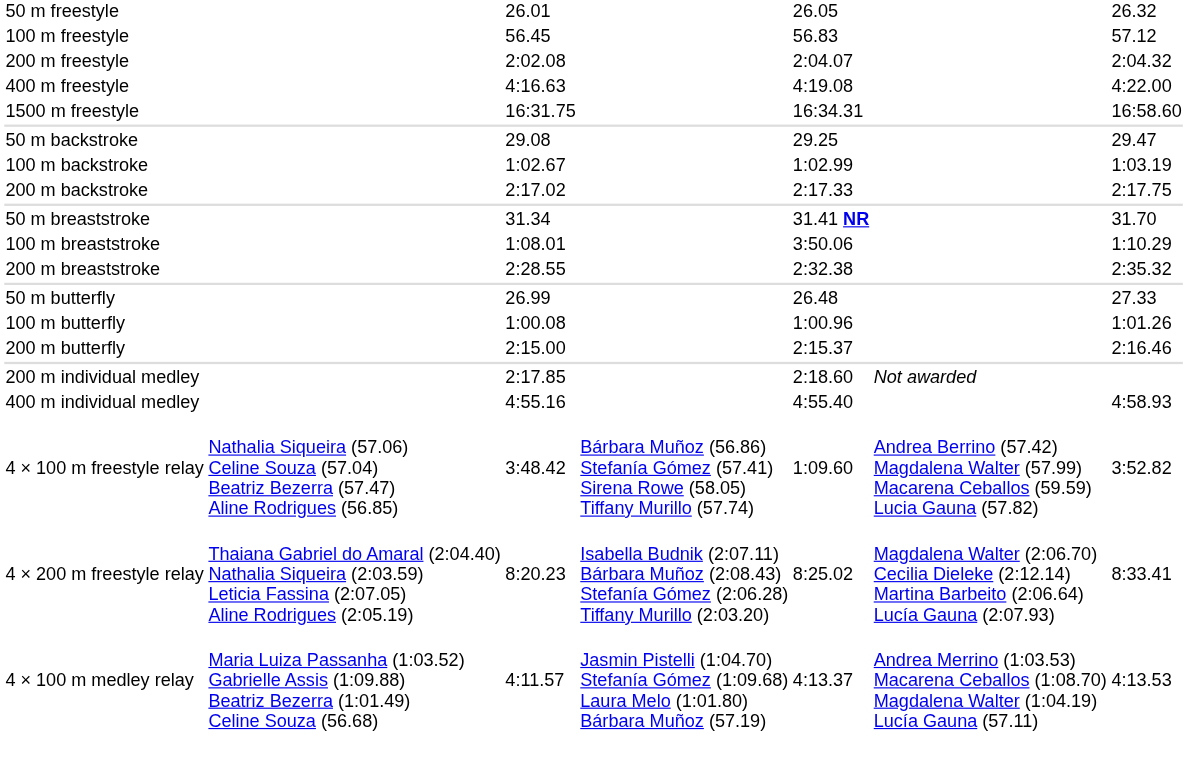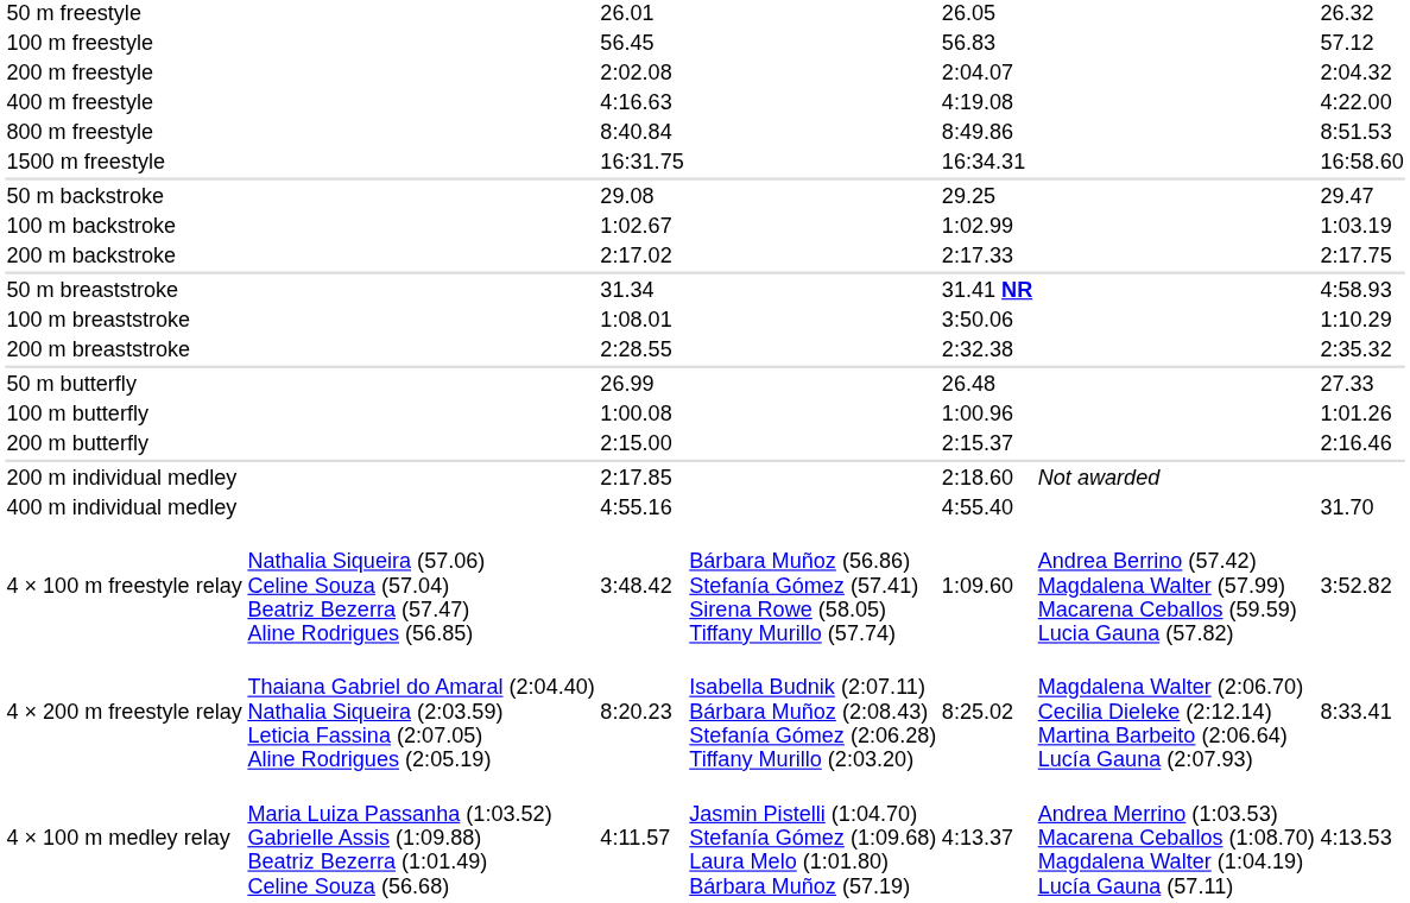 <table>
 <tr>
 <td>50 m freestyle</td>
 <td></td>
 <td>26.01</td>
 <td></td>
 <td>26.05</td>
 <td></td>
 <td>26.32</td>
 </tr>
 <tr>
 <td>100 m freestyle</td>
 <td></td>
 <td>56.45</td>
 <td></td>
 <td>56.83</td>
 <td></td>
 <td>57.12</td>
 </tr>
 <tr>
 <td>200 m freestyle</td>
 <td></td>
 <td>2:02.08</td>
 <td></td>
 <td>2:04.07</td>
 <td></td>
 <td>2:04.32</td>
 </tr>
 <tr>
 <td>400 m freestyle</td>
 <td></td>
 <td>4:16.63</td>
 <td></td>
 <td>4:19.08</td>
 <td></td>
 <td>4:22.00</td>
+</tr>
+<tr>
+<td>800 m freestyle</td>
+<td></td>
+<td>8:40.84</td>
+<td></td>
+<td>8:49.86</td>
+<td></td>
+<td>8:51.53</td>
 </tr>
 <tr>
 <td>1500 m freestyle</td>
 <td></td>
 <td>16:31.75</td>
 <td></td>
 <td>16:34.31</td>
 <td></td>
 <td>16:58.60</td>
 </tr>
 <tr bgcolor=#DDDDDD>
 <td colspan=7></td>
 </tr>
 <tr>
 <td>50 m backstroke</td>
 <td></td>
 <td>29.08</td>
 <td></td>
 <td>29.25</td>
 <td></td>
 <td>29.47</td>
 </tr>
 <tr>
 <td>100 m backstroke</td>
 <td></td>
 <td>1:02.67</td>
 <td></td>
 <td>1:02.99</td>
 <td></td>
 <td>1:03.19</td>
 </tr>
 <tr>
 <td>200 m backstroke</td>
 <td></td>
 <td>2:17.02</td>
 <td></td>
 <td>2:17.33</td>
 <td></td>
 <td>2:17.75</td>
 </tr>
 <tr bgcolor=#DDDDDD>
 <td colspan=7></td>
 </tr>
 <tr>
 <td>50 m breaststroke</td>
 <td></td>
 <td>31.34</td>
 <td></td>
 <td>31.41 <strong><a href='#'>NR</a></strong></td>
 <td></td>
-<td>31.70</td>
+<td>4:58.93</td>
 </tr>
 <tr>
 <td>100 m breaststroke</td>
 <td></td>
 <td>1:08.01</td>
 <td></td>
 <td>3:50.06</td>
 <td></td>
 <td>1:10.29</td>
 </tr>
 <tr>
 <td>200 m breaststroke</td>
 <td></td>
 <td>2:28.55</td>
 <td></td>
 <td>2:32.38</td>
 <td></td>
 <td>2:35.32</td>
 </tr>
 <tr bgcolor=#DDDDDD>
 <td colspan=7></td>
 </tr>
 <tr>
 <td>50 m butterfly</td>
 <td></td>
 <td>26.99</td>
 <td></td>
 <td>26.48</td>
 <td></td>
 <td>27.33</td>
 </tr>
 <tr>
 <td>100 m butterfly</td>
 <td></td>
 <td>1:00.08</td>
 <td></td>
 <td>1:00.96</td>
 <td></td>
 <td>1:01.26</td>
 </tr>
 <tr>
 <td>200 m butterfly</td>
 <td></td>
 <td>2:15.00</td>
 <td></td>
 <td>2:15.37</td>
 <td></td>
 <td>2:16.46</td>
 </tr>
 <tr bgcolor=#DDDDDD>
 <td colspan=7></td>
 </tr>
 <tr>
 <td>200 m individual medley</td>
 <td><br></td>
 <td>2:17.85</td>
 <td></td>
 <td>2:18.60</td>
 <td><em>Not awarded</em></td>
 <td></td>
 </tr>
 <tr>
 <td>400 m individual medley</td>
 <td></td>
 <td>4:55.16</td>
 <td></td>
 <td>4:55.40</td>
 <td></td>
-<td>4:58.93</td>
+<td>31.70</td>
 </tr>
 <tr>
 <td>4 × 100 m freestyle relay</td>
 <td><br><a href='#'>Nathalia Siqueira</a> (57.06)<br><a href='#'>Celine Souza</a> (57.04)<br><a href='#'>Beatriz Bezerra</a> (57.47)<br><a href='#'>Aline Rodrigues</a> (56.85)</td>
 <td>3:48.42</td>
 <td><br><a href='#'>Bárbara Muñoz</a> (56.86)<br><a href='#'>Stefanía Gómez</a> (57.41)<br><a href='#'>Sirena Rowe</a> (58.05)<br><a href='#'>Tiffany Murillo</a> (57.74)</td>
 <td>1:09.60</td>
 <td><br><a href='#'>Andrea Berrino</a> (57.42)<br><a href='#'>Magdalena Walter</a> (57.99)<br><a href='#'>Macarena Ceballos</a> (59.59)<br><a href='#'>Lucia Gauna</a> (57.82)</td>
 <td>3:52.82</td>
 </tr>
 <tr>
 <td>4 × 200 m freestyle relay</td>
 <td><br><a href='#'>Thaiana Gabriel do Amaral</a> (2:04.40)<br><a href='#'>Nathalia Siqueira</a> (2:03.59)<br><a href='#'>Leticia Fassina</a> (2:07.05)<br><a href='#'>Aline Rodrigues</a> (2:05.19)</td>
 <td>8:20.23</td>
 <td><br><a href='#'>Isabella Budnik</a> (2:07.11)<br><a href='#'>Bárbara Muñoz</a> (2:08.43)<br><a href='#'>Stefanía Gómez</a> (2:06.28)<br><a href='#'>Tiffany Murillo</a> (2:03.20)</td>
 <td>8:25.02</td>
 <td><br><a href='#'>Magdalena Walter</a> (2:06.70)<br><a href='#'>Cecilia Dieleke</a> (2:12.14)<br><a href='#'>Martina Barbeito</a> (2:06.64)<br><a href='#'>Lucía Gauna</a> (2:07.93)</td>
 <td>8:33.41</td>
 </tr>
 <tr>
 <td>4 × 100 m medley relay</td>
 <td><br><a href='#'>Maria Luiza Passanha</a> (1:03.52)<br><a href='#'>Gabrielle Assis</a> (1:09.88)<br><a href='#'>Beatriz Bezerra</a> (1:01.49)<br><a href='#'>Celine Souza</a> (56.68)</td>
 <td>4:11.57</td>
 <td><br><a href='#'>Jasmin Pistelli</a> (1:04.70)<br><a href='#'>Stefanía Gómez</a> (1:09.68)<br><a href='#'>Laura Melo</a> (1:01.80)<br><a href='#'>Bárbara Muñoz</a> (57.19)</td>
 <td>4:13.37</td>
 <td><br><a href='#'>Andrea Merrino</a> (1:03.53)<br><a href='#'>Macarena Ceballos</a> (1:08.70)<br><a href='#'>Magdalena Walter</a> (1:04.19)<br><a href='#'>Lucía Gauna</a> (57.11)</td>
 <td>4:13.53</td>
 </tr>
 </table>
